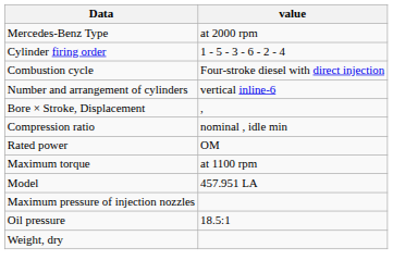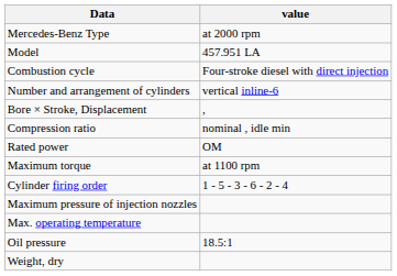 <table class="wikitable">
 <tr>
 <th>Data</th>
 <th>value</th>
 </tr>
 <tr>
 <td>Mercedes-Benz Type</td>
 <td> at 2000 rpm</td>
 </tr>
 <tr>
-<td>Cylinder <a href='#'>firing order</a></td>
-<td>1 - 5 - 3 - 6 - 2 - 4</td>
+<td>Model</td>
+<td>457.951 LA</td>
 </tr>
 <tr>
 <td>Combustion cycle</td>
 <td>Four-stroke diesel with <a href='#'>direct injection</a></td>
 </tr>
 <tr>
 <td>Number and arrangement of cylinders</td>
 <td>vertical <a href='#'>inline-6</a></td>
 </tr>
 <tr>
 <td>Bore × Stroke, Displacement</td>
 <td>, </td>
 </tr>
 <tr>
 <td>Compression ratio</td>
 <td>nominal , idle min </td>
 </tr>
 <tr>
 <td>Rated power</td>
 <td>OM</td>
 </tr>
 <tr>
 <td>Maximum torque</td>
 <td> at 1100 rpm</td>
 </tr>
 <tr>
-<td>Model</td>
-<td>457.951 LA</td>
+<td>Cylinder <a href='#'>firing order</a></td>
+<td>1 - 5 - 3 - 6 - 2 - 4</td>
 </tr>
 <tr>
 <td>Maximum pressure of injection nozzles</td>
+<td></td>
+</tr>
+<tr>
+<td>Max. <a href='#'>operating temperature</a></td>
 <td></td>
 </tr>
 <tr>
 <td>Oil pressure</td>
 <td>18.5:1</td>
 </tr>
 <tr>
 <td>Weight, dry</td>
 <td></td>
 </tr>
 </table>
